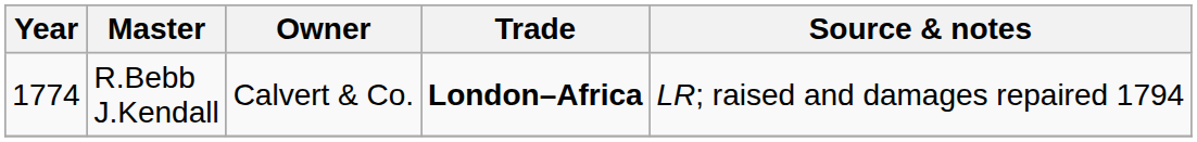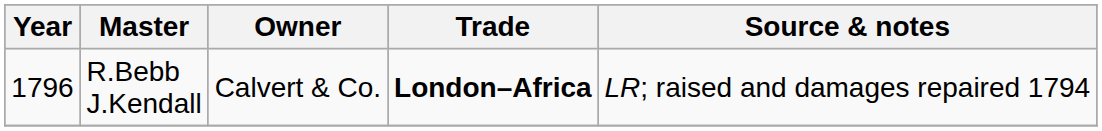 <table class=" wikitable">
 <tr>
 <th>Year</th>
 <th>Master</th>
 <th>Owner</th>
 <th>Trade</th>
 <th>Source & notes</th>
 </tr>
 <tr>
-<td>1774</td>
+<td>1796</td>
 <td>R.Bebb<br>J.Kendall</td>
 <td>Calvert & Co.</td>
 <td><strong>London–Africa</strong></td>
 <td><em>LR</em>; raised and damages repaired 1794</td>
 </tr>
 <tr>
 </tr>
 </table>
